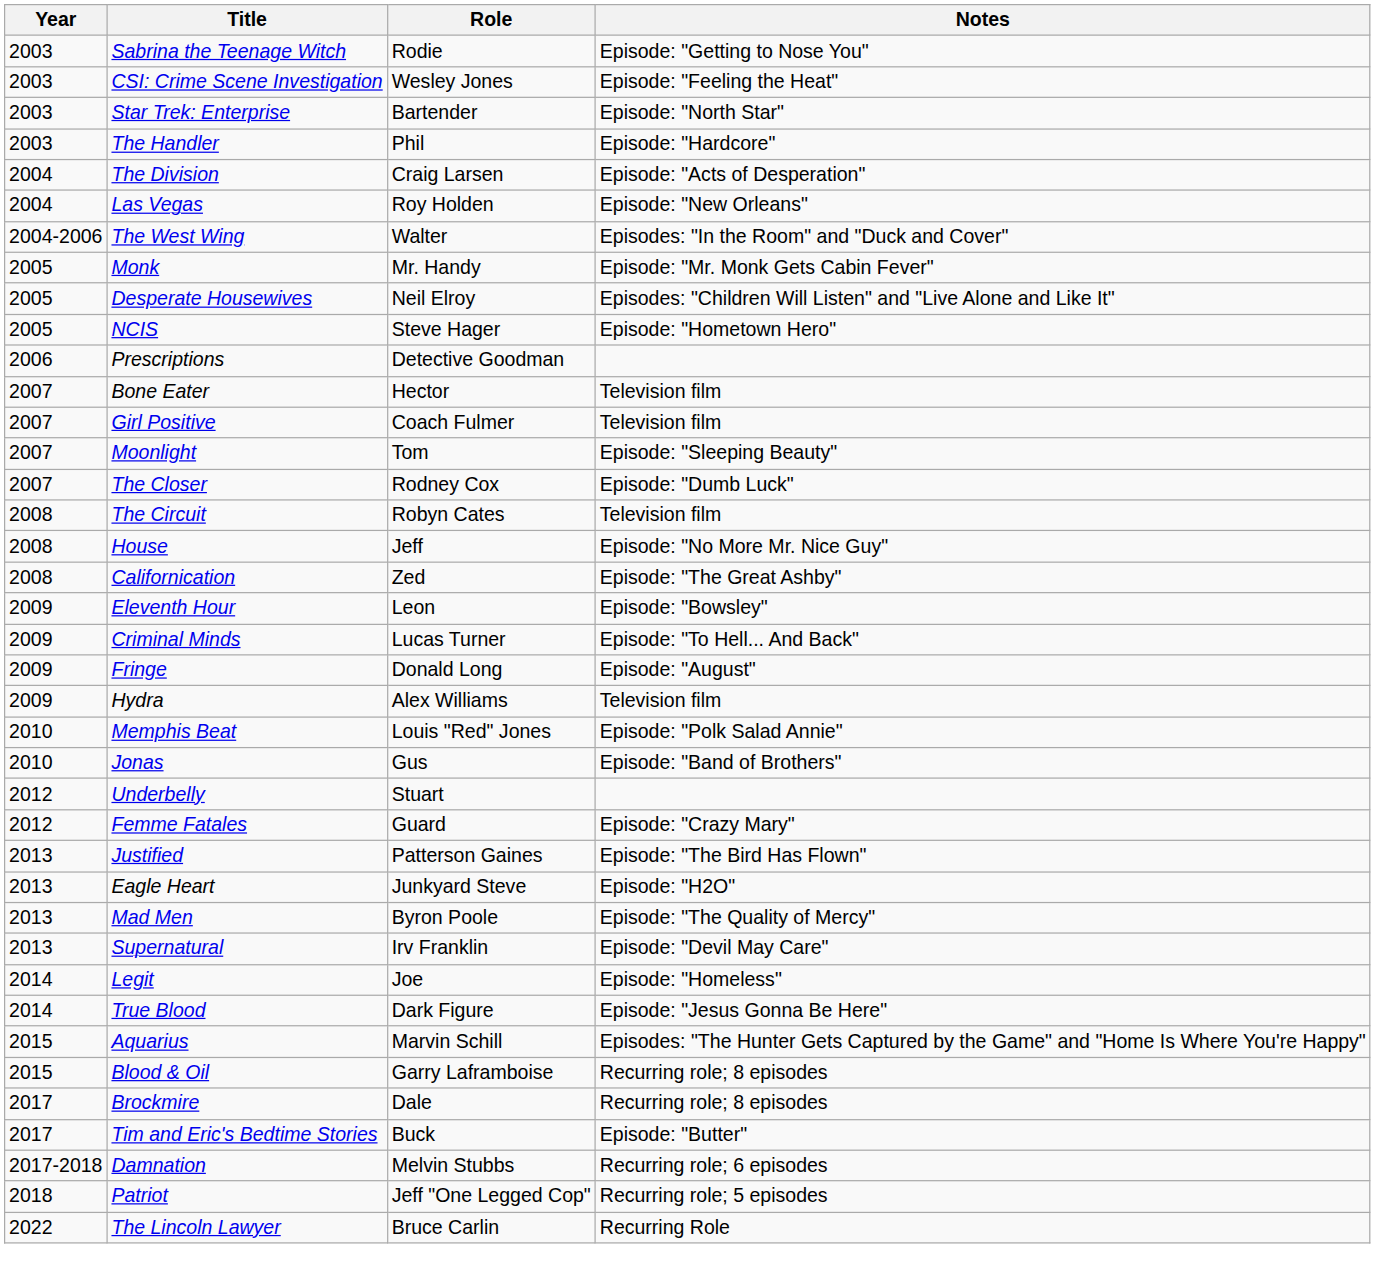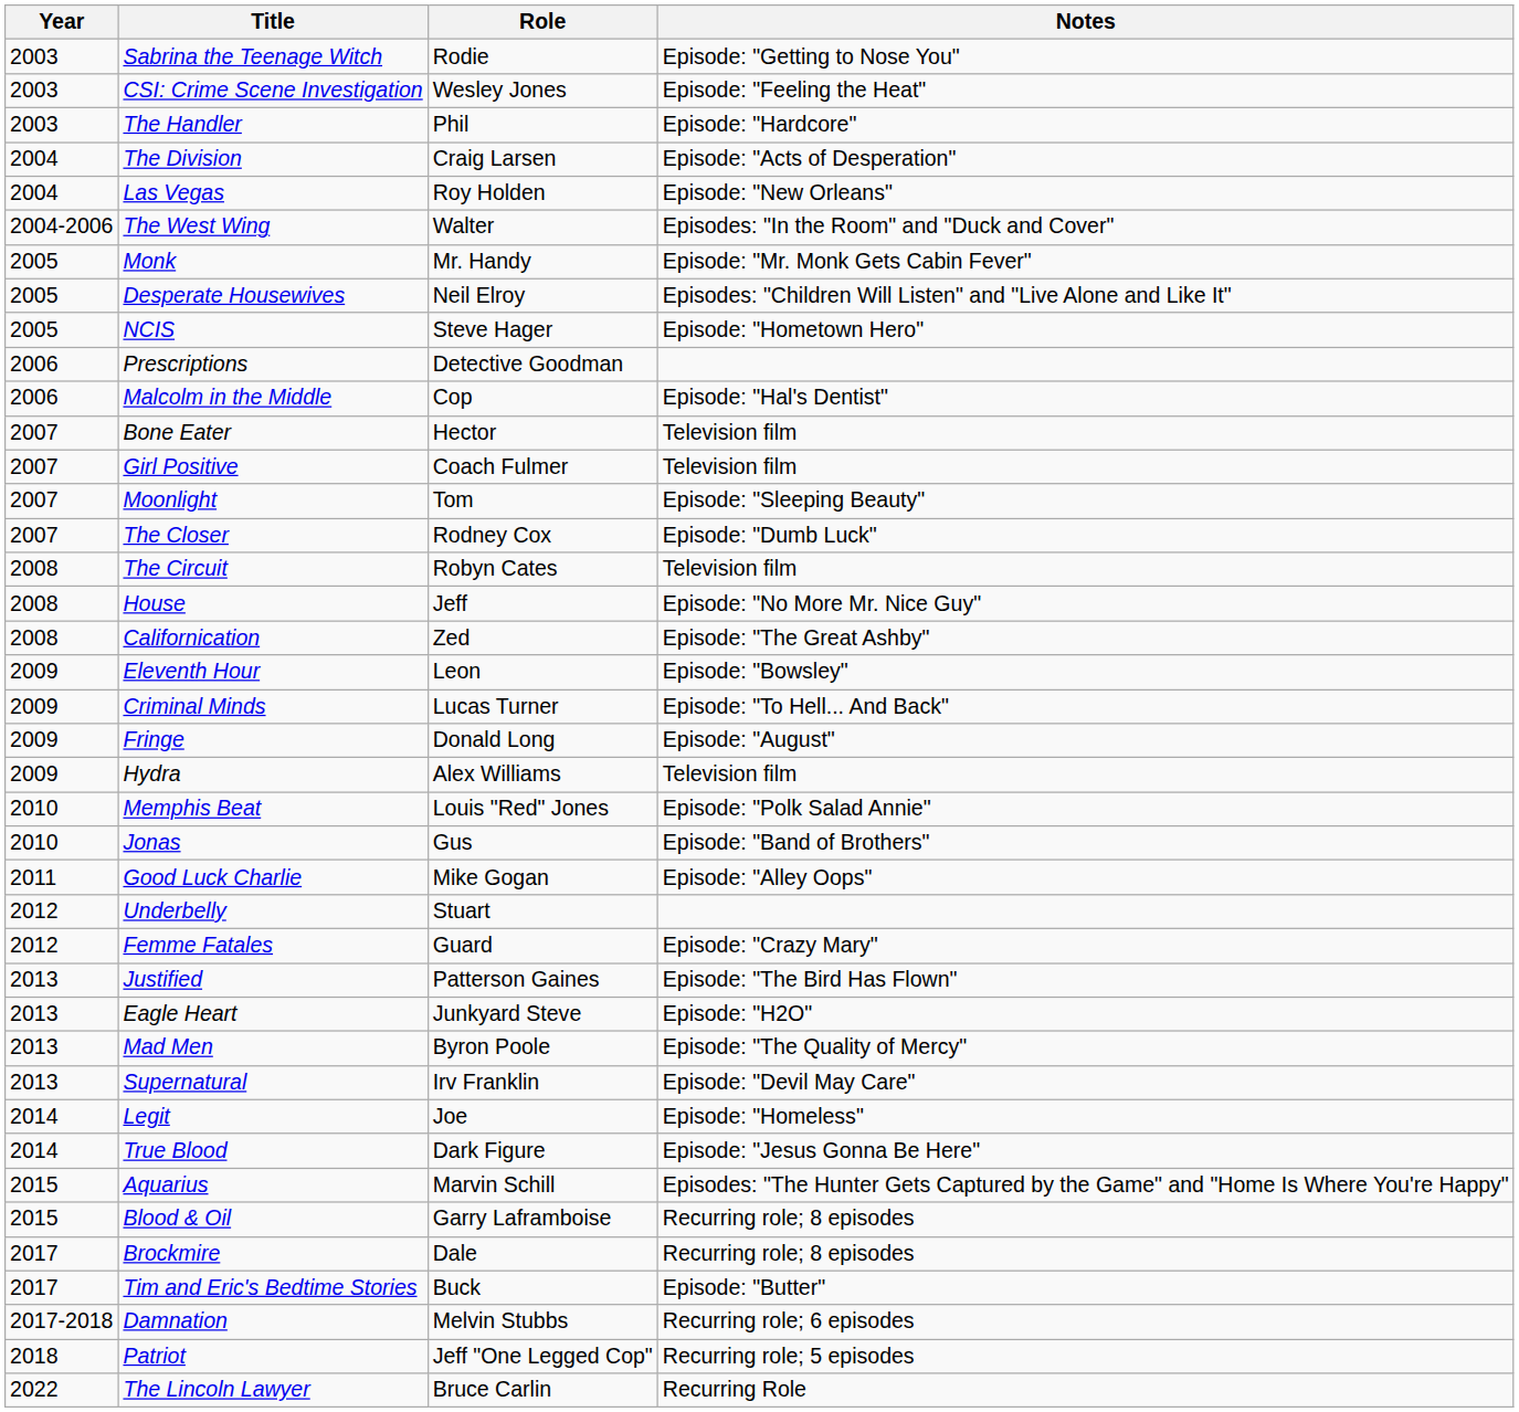 <table class="wikitable">
 <tr>
 <th>Year</th>
 <th>Title</th>
 <th>Role</th>
 <th>Notes</th>
 </tr>
 <tr>
 <td>2003</td>
 <td><em><a href='#'>Sabrina the Teenage Witch</a></em></td>
 <td>Rodie</td>
 <td>Episode: "Getting to Nose You"</td>
 </tr>
 <tr>
 <td>2003</td>
 <td><em><a href='#'>CSI: Crime Scene Investigation</a></em></td>
 <td>Wesley Jones</td>
 <td>Episode: "Feeling the Heat"</td>
-</tr>
-<tr>
-<td>2003</td>
-<td><em><a href='#'>Star Trek: Enterprise</a></em></td>
-<td>Bartender</td>
-<td>Episode: "North Star"</td>
 </tr>
 <tr>
 <td>2003</td>
 <td><em><a href='#'>The Handler</a></em></td>
 <td>Phil</td>
 <td>Episode: "Hardcore"</td>
 </tr>
 <tr>
 <td>2004</td>
 <td><em><a href='#'>The Division</a></em></td>
 <td>Craig Larsen</td>
 <td>Episode: "Acts of Desperation"</td>
 </tr>
 <tr>
 <td>2004</td>
 <td><em><a href='#'>Las Vegas</a></em></td>
 <td>Roy Holden</td>
 <td>Episode: "New Orleans"</td>
 </tr>
 <tr>
 <td>2004-2006</td>
 <td><em><a href='#'>The West Wing</a></em></td>
 <td>Walter</td>
 <td>Episodes: "In the Room" and "Duck and Cover"</td>
 </tr>
 <tr>
 <td>2005</td>
 <td><em><a href='#'>Monk</a></em></td>
 <td>Mr. Handy</td>
 <td>Episode: "Mr. Monk Gets Cabin Fever"</td>
 </tr>
 <tr>
 <td>2005</td>
 <td><em><a href='#'>Desperate Housewives</a></em></td>
 <td>Neil Elroy</td>
 <td>Episodes: "Children Will Listen" and "Live Alone and Like It"</td>
 </tr>
 <tr>
 <td>2005</td>
 <td><em><a href='#'>NCIS</a></em></td>
 <td>Steve Hager</td>
 <td>Episode: "Hometown Hero"</td>
 </tr>
 <tr>
 <td>2006</td>
 <td><em>Prescriptions</em></td>
 <td>Detective Goodman</td>
 <td></td>
+</tr>
+<tr>
+<td>2006</td>
+<td><em><a href='#'>Malcolm in the Middle</a></em></td>
+<td>Cop</td>
+<td>Episode: "Hal's Dentist"</td>
 </tr>
 <tr>
 <td>2007</td>
 <td><em>Bone Eater</em></td>
 <td>Hector</td>
 <td>Television film</td>
 </tr>
 <tr>
 <td>2007</td>
 <td><em><a href='#'>Girl Positive</a></em></td>
 <td>Coach Fulmer</td>
 <td>Television film</td>
 </tr>
 <tr>
 <td>2007</td>
 <td><em><a href='#'>Moonlight</a></em></td>
 <td>Tom</td>
 <td>Episode: "Sleeping Beauty"</td>
 </tr>
 <tr>
 <td>2007</td>
 <td><em><a href='#'>The Closer</a></em></td>
 <td>Rodney Cox</td>
 <td>Episode: "Dumb Luck"</td>
 </tr>
 <tr>
 <td>2008</td>
 <td><em><a href='#'>The Circuit</a></em></td>
 <td>Robyn Cates</td>
 <td>Television film</td>
 </tr>
 <tr>
 <td>2008</td>
 <td><em><a href='#'>House</a></em></td>
 <td>Jeff</td>
 <td>Episode: "No More Mr. Nice Guy"</td>
 </tr>
 <tr>
 <td>2008</td>
 <td><em><a href='#'>Californication</a></em></td>
 <td>Zed</td>
 <td>Episode: "The Great Ashby"</td>
 </tr>
 <tr>
 <td>2009</td>
 <td><em><a href='#'>Eleventh Hour</a></em></td>
 <td>Leon</td>
 <td>Episode: "Bowsley"</td>
 </tr>
 <tr>
 <td>2009</td>
 <td><em><a href='#'>Criminal Minds</a></em></td>
 <td>Lucas Turner</td>
 <td>Episode: "To Hell... And Back"</td>
 </tr>
 <tr>
 <td>2009</td>
 <td><em><a href='#'>Fringe</a></em></td>
 <td>Donald Long</td>
 <td>Episode: "August"</td>
 </tr>
 <tr>
 <td>2009</td>
 <td><em>Hydra</em></td>
 <td>Alex Williams</td>
 <td>Television film</td>
 </tr>
 <tr>
 <td>2010</td>
 <td><em><a href='#'>Memphis Beat</a></em></td>
 <td>Louis "Red" Jones</td>
 <td>Episode: "Polk Salad Annie"</td>
 </tr>
 <tr>
 <td>2010</td>
 <td><em><a href='#'>Jonas</a></em></td>
 <td>Gus</td>
 <td>Episode: "Band of Brothers"</td>
+</tr>
+<tr>
+<td>2011</td>
+<td><em><a href='#'>Good Luck Charlie</a></em></td>
+<td>Mike Gogan</td>
+<td>Episode: "Alley Oops"</td>
 </tr>
 <tr>
 <td>2012</td>
 <td><em><a href='#'>Underbelly</a></em></td>
 <td>Stuart</td>
 <td></td>
 </tr>
 <tr>
 <td>2012</td>
 <td><em><a href='#'>Femme Fatales</a></em></td>
 <td>Guard</td>
 <td>Episode: "Crazy Mary"</td>
 </tr>
 <tr>
 <td>2013</td>
 <td><em><a href='#'>Justified</a></em></td>
 <td>Patterson Gaines</td>
 <td>Episode: "The Bird Has Flown"</td>
 </tr>
 <tr>
 <td>2013</td>
 <td><em>Eagle Heart</em></td>
 <td>Junkyard Steve</td>
 <td>Episode: "H2O"</td>
 </tr>
 <tr>
 <td>2013</td>
 <td><em><a href='#'>Mad Men</a></em></td>
 <td>Byron Poole</td>
 <td>Episode: "The Quality of Mercy"</td>
 </tr>
 <tr>
 <td>2013</td>
 <td><em><a href='#'>Supernatural</a></em></td>
 <td>Irv Franklin</td>
 <td>Episode: "Devil May Care"</td>
 </tr>
 <tr>
 <td>2014</td>
 <td><em><a href='#'>Legit</a></em></td>
 <td>Joe</td>
 <td>Episode: "Homeless"</td>
 </tr>
 <tr>
 <td>2014</td>
 <td><em><a href='#'>True Blood</a></em></td>
 <td>Dark Figure</td>
 <td>Episode: "Jesus Gonna Be Here"</td>
 </tr>
 <tr>
 <td>2015</td>
 <td><em><a href='#'>Aquarius</a></em></td>
 <td>Marvin Schill</td>
 <td>Episodes: "The Hunter Gets Captured by the Game" and "Home Is Where You're Happy"</td>
 </tr>
 <tr>
 <td>2015</td>
 <td><em><a href='#'>Blood & Oil</a></em></td>
 <td>Garry Laframboise</td>
 <td>Recurring role; 8 episodes</td>
 </tr>
 <tr>
 <td>2017</td>
 <td><em><a href='#'>Brockmire</a></em></td>
 <td>Dale</td>
 <td>Recurring role; 8 episodes</td>
 </tr>
 <tr>
 <td>2017</td>
 <td><em><a href='#'>Tim and Eric's Bedtime Stories</a></em></td>
 <td>Buck</td>
 <td>Episode: "Butter"</td>
 </tr>
 <tr>
 <td>2017-2018</td>
 <td><em><a href='#'>Damnation</a></em></td>
 <td>Melvin Stubbs</td>
 <td>Recurring role; 6 episodes</td>
 </tr>
 <tr>
 <td>2018</td>
 <td><em><a href='#'>Patriot</a></em></td>
 <td>Jeff "One Legged Cop"</td>
 <td>Recurring role; 5 episodes</td>
 </tr>
 <tr>
 <td>2022</td>
 <td><em><a href='#'>The Lincoln Lawyer</a></em></td>
 <td>Bruce Carlin</td>
 <td>Recurring Role</td>
 </tr>
 </table>
